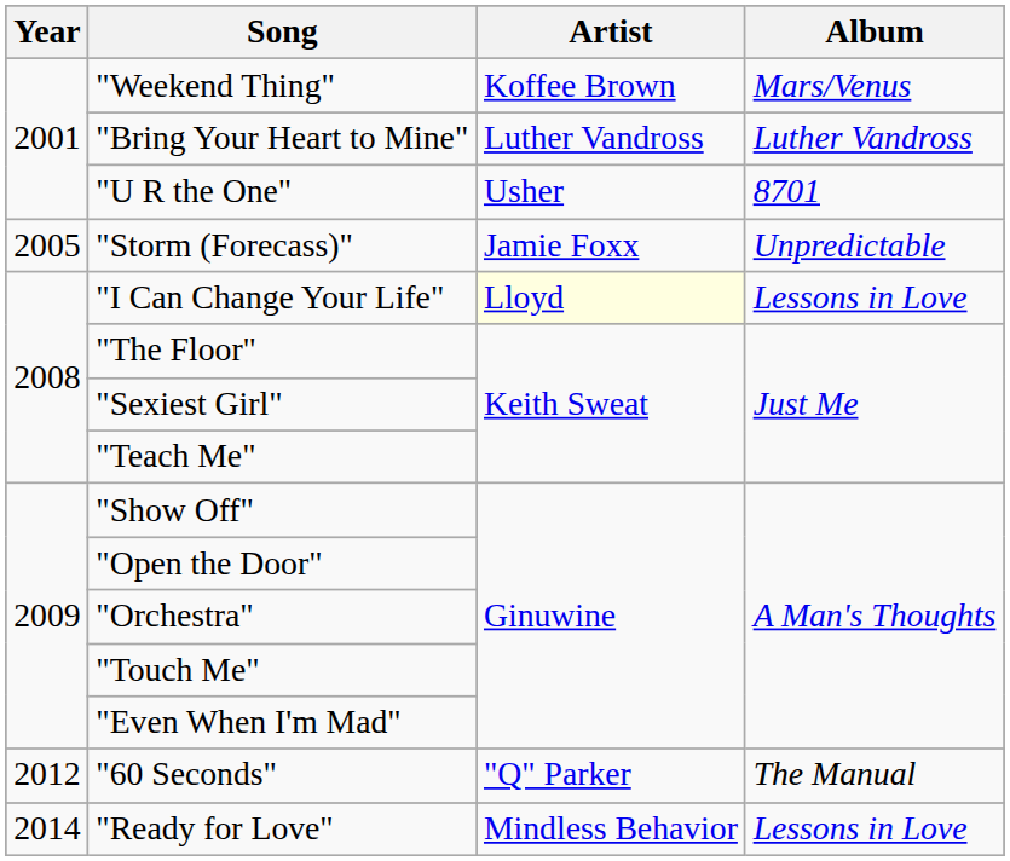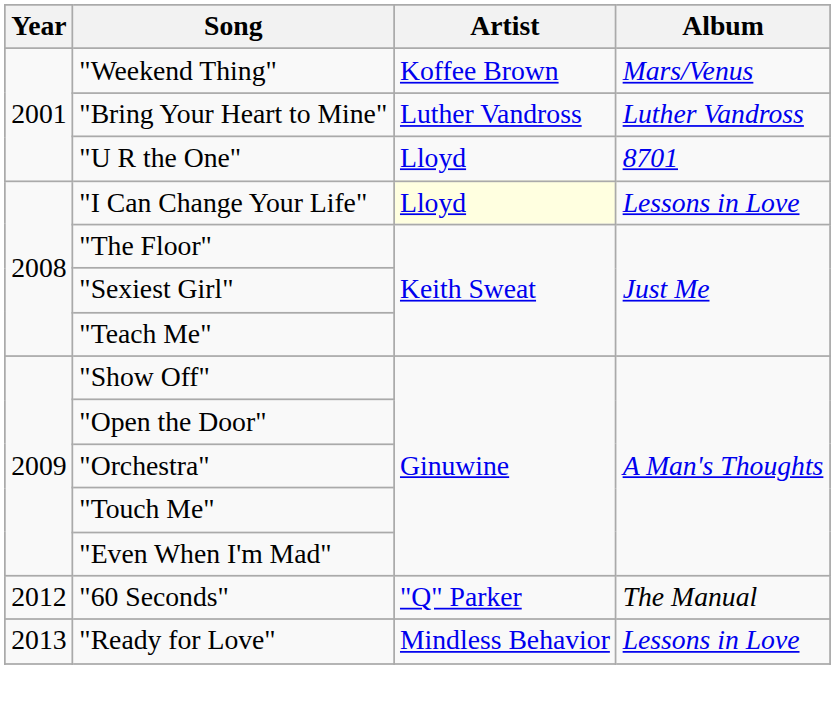 <table class="wikitable">
 <tr>
 <th>Year</th>
 <th>Song</th>
 <th>Artist</th>
 <th>Album</th>
 </tr>
 <tr>
 <td rowspan="3">2001</td>
 <td align="left">"Weekend Thing"</td>
 <td><a href='#'>Koffee Brown</a></td>
 <td align="left"><em><a href='#'>Mars/Venus</a></em></td>
 </tr>
 <tr>
 <td align="left">"Bring Your Heart to Mine"</td>
 <td><a href='#'>Luther Vandross</a></td>
 <td align="left"><a href='#'><em>Luther Vandross</em></a></td>
 </tr>
 <tr>
 <td align="left">"U R the One"</td>
-<td><a href='#'>Usher</a></td>
+<td><a href='#'>Lloyd</a></td>
 <td align="left"><em><a href='#'>8701</a></em></td>
-</tr>
-<tr>
-<td rowspan="1">2005</td>
-<td align="left">"Storm (Forecass)"</td>
-<td><a href='#'>Jamie Foxx</a></td>
-<td align="left"><a href='#'><em>Unpredictable</em></a></td>
 </tr>
 <tr>
 <td rowspan="4">2008</td>
 <td align="left">"I Can Change Your Life"</td>
 <td style="background: lightyellow;"><a href='#'>Lloyd</a></td>
 <td align="left"><a href='#'><em>Lessons in Love</em></a></td>
 </tr>
 <tr>
 <td align="left">"The Floor"</td>
 <td rowspan="3"><a href='#'>Keith Sweat</a></td>
 <td align="left" rowspan="3"><a href='#'><em>Just Me</em></a></td>
 </tr>
 <tr>
 <td align="left">"Sexiest Girl"</td>
 </tr>
 <tr>
 <td align="left">"Teach Me"</td>
 </tr>
 <tr>
 <td rowspan="5">2009</td>
 <td align="left">"Show Off"</td>
 <td rowspan="5"><a href='#'>Ginuwine</a></td>
 <td align="left" rowspan="5"><em><a href='#'>A Man's Thoughts</a></em></td>
 </tr>
 <tr>
 <td align="left">"Open the Door"</td>
 </tr>
 <tr>
 <td align="left">"Orchestra"</td>
 </tr>
 <tr>
 <td align="left">"Touch Me"</td>
 </tr>
 <tr>
 <td align="left">"Even When I'm Mad"</td>
 </tr>
 <tr>
 <td rowspan="1">2012</td>
 <td align="left">"60 Seconds"</td>
 <td><a href='#'>"Q" Parker</a></td>
 <td align="left"><em>The Manual</em></td>
 </tr>
 <tr>
-<td rowspan="1">2014</td>
+<td rowspan="1">2013</td>
 <td align="left">"Ready for Love"</td>
 <td><a href='#'>Mindless Behavior</a></td>
 <td align="left"><a href='#'><em>Lessons in Love</em></a></td>
 </tr>
 </table>
